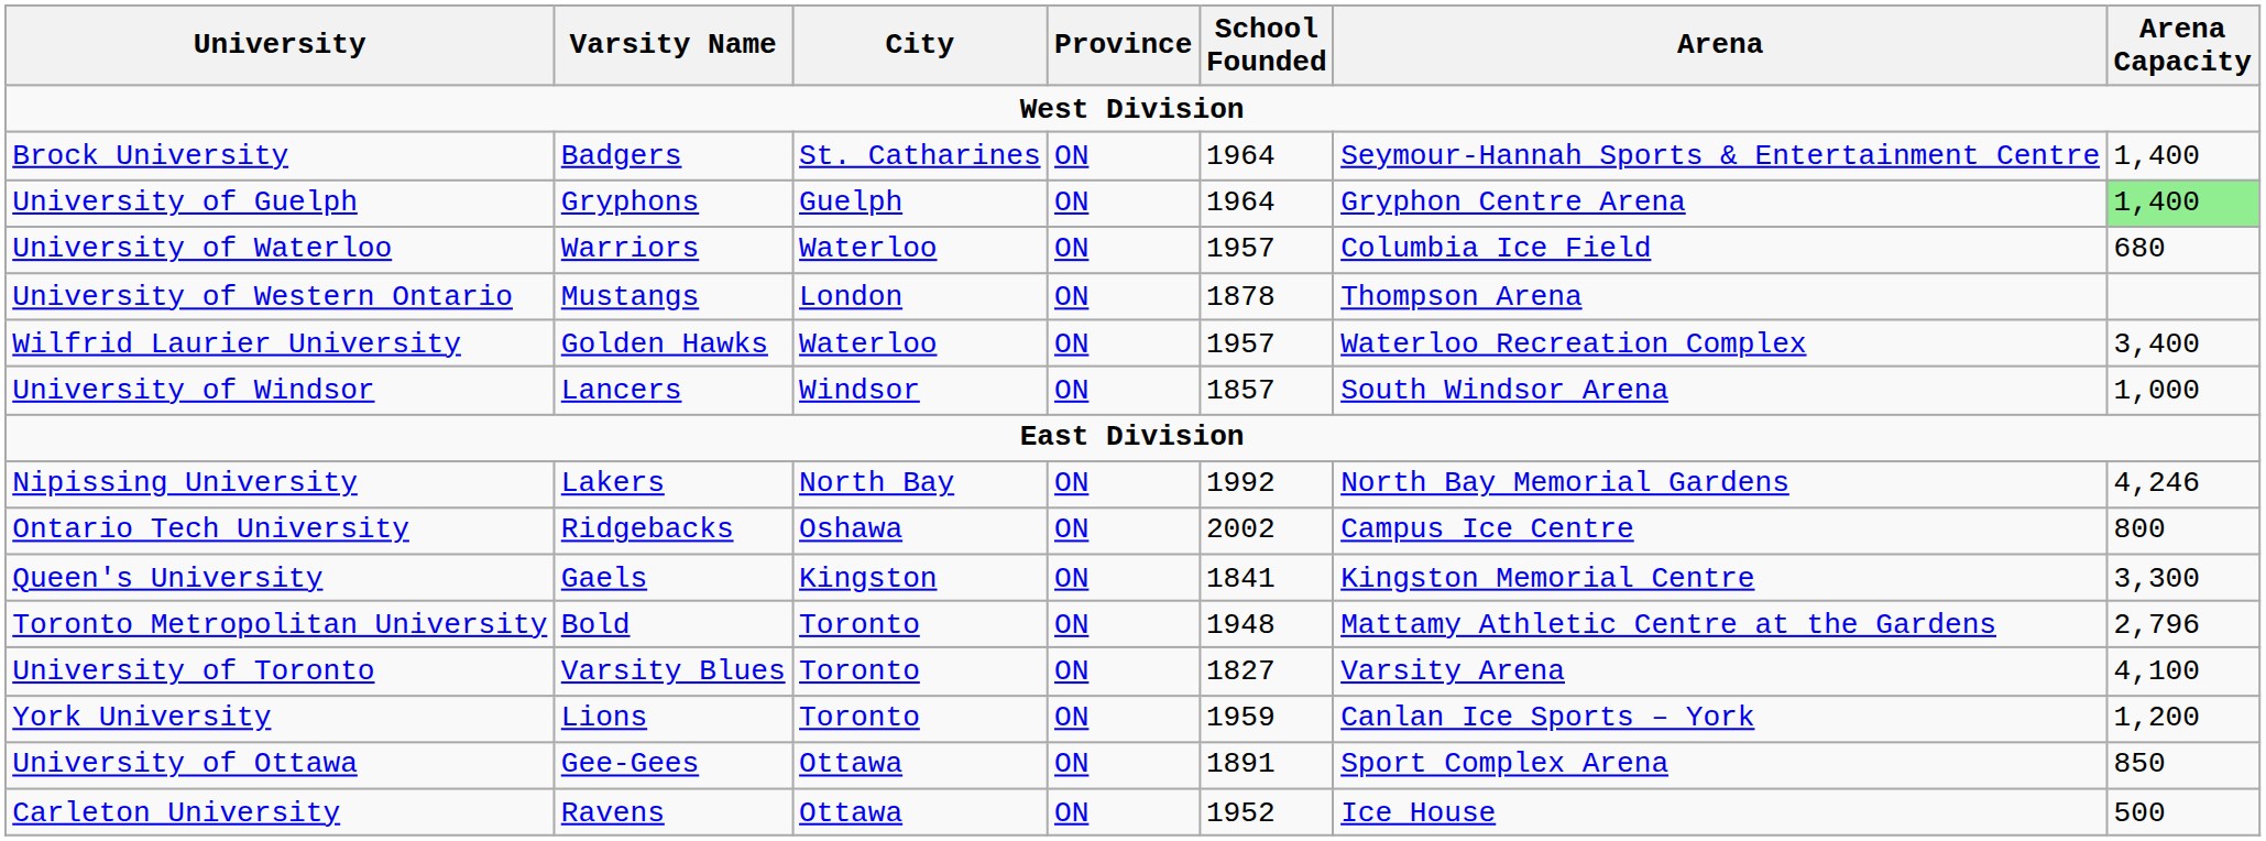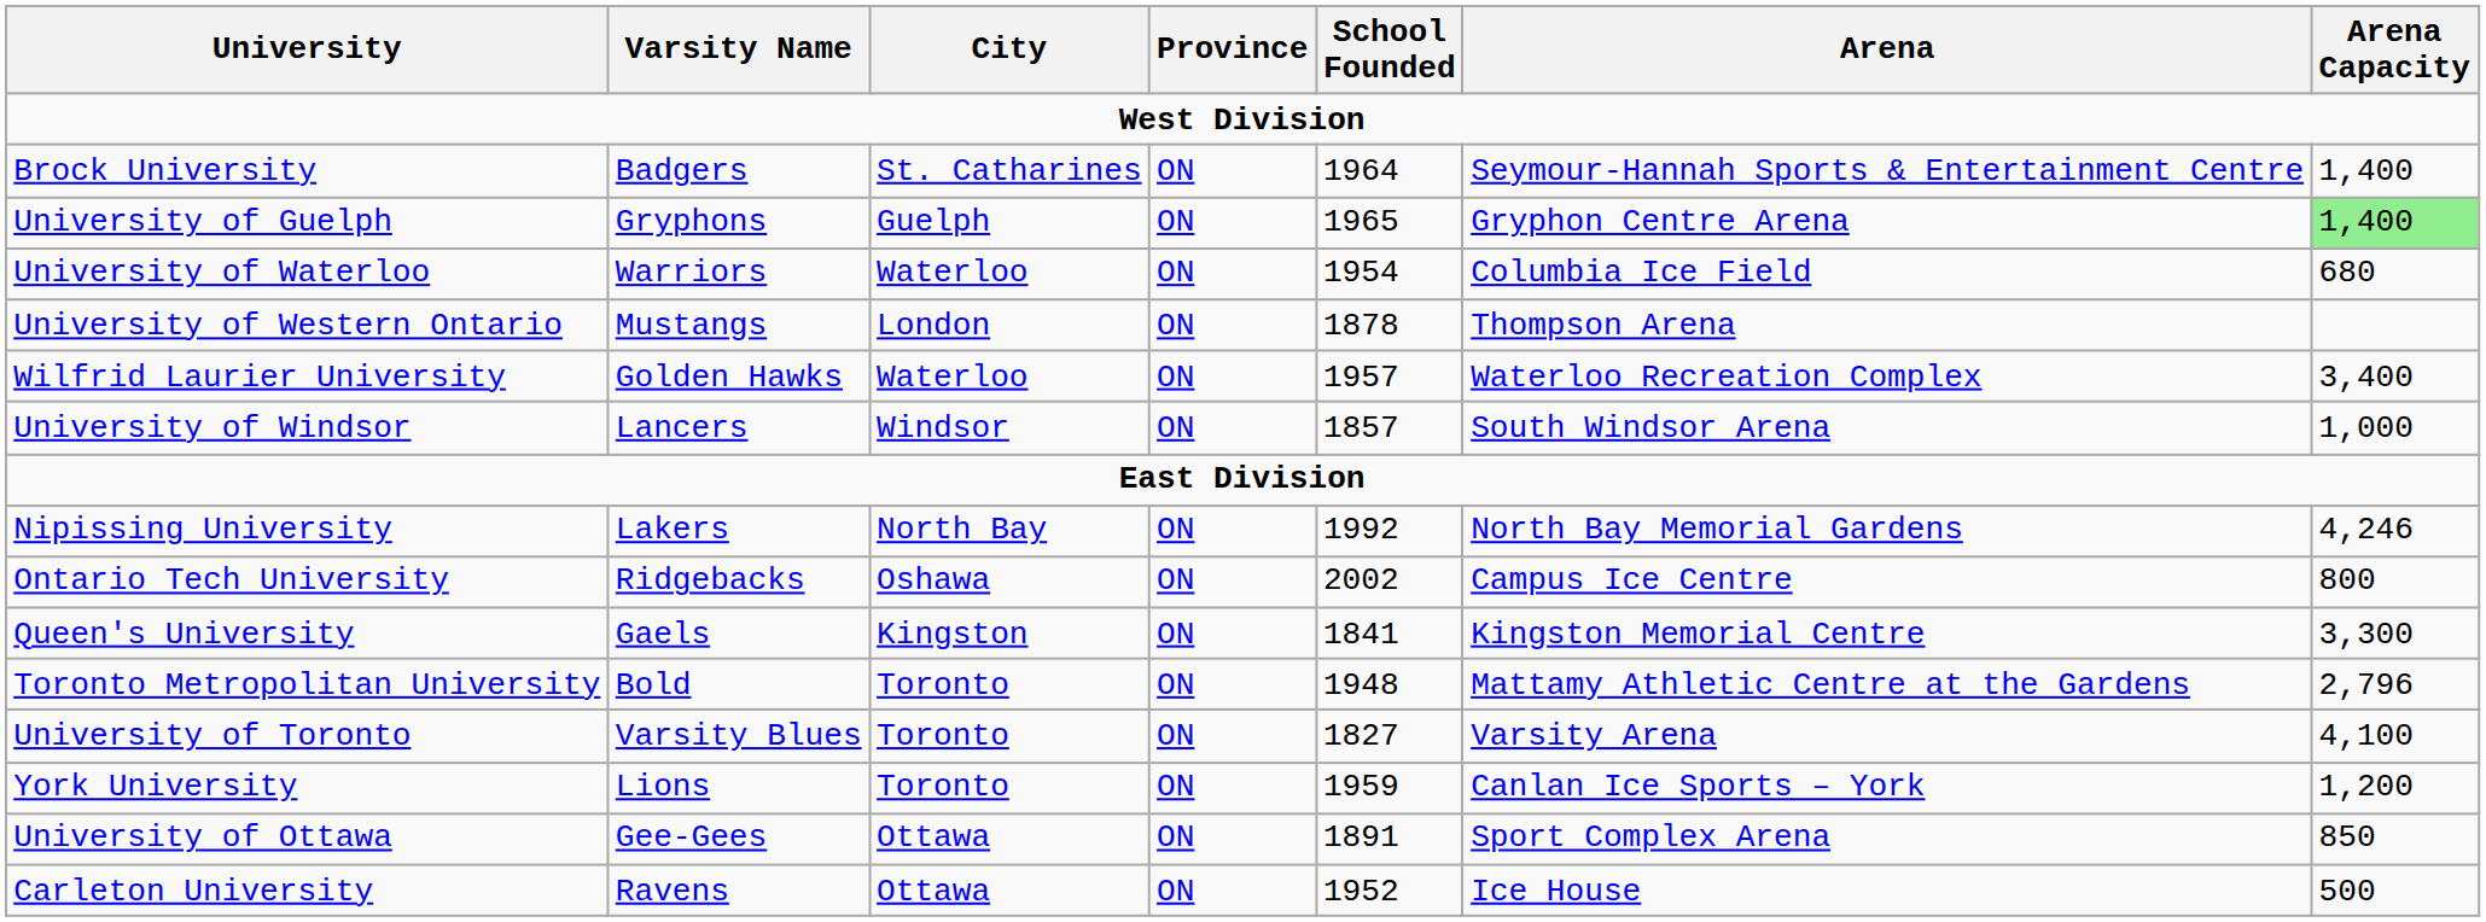 <table class="wikitable sortable">
 <tr>
 <th>University</th>
 <th>Varsity Name</th>
 <th>City</th>
 <th>Province</th>
 <th>School<br>Founded</th>
 <th>Arena</th>
 <th>Arena<br>Capacity</th>
 </tr>
 <tr align="center">
 <td colspan="7"><strong>West Division</strong></td>
 </tr>
 <tr>
 <td><a href='#'>Brock University</a></td>
 <td><a href='#'>Badgers</a></td>
 <td><a href='#'>St. Catharines</a></td>
 <td><a href='#'>ON</a></td>
 <td>1964</td>
 <td><a href='#'>Seymour-Hannah Sports & Entertainment Centre</a></td>
 <td>1,400</td>
 </tr>
 <tr>
 <td><a href='#'>University of Guelph</a></td>
 <td><a href='#'>Gryphons</a></td>
 <td><a href='#'>Guelph</a></td>
 <td><a href='#'>ON</a></td>
-<td>1964</td>
+<td>1965</td>
 <td><a href='#'>Gryphon Centre Arena</a></td>
 <td style="background: lightgreen;">1,400</td>
 </tr>
 <tr>
 <td><a href='#'>University of Waterloo</a></td>
 <td><a href='#'>Warriors</a></td>
 <td><a href='#'>Waterloo</a></td>
 <td><a href='#'>ON</a></td>
-<td>1957</td>
+<td>1954</td>
 <td><a href='#'>Columbia Ice Field</a></td>
 <td>680</td>
 </tr>
 <tr>
 <td><a href='#'>University of Western Ontario</a></td>
 <td><a href='#'>Mustangs</a></td>
 <td><a href='#'>London</a></td>
 <td><a href='#'>ON</a></td>
 <td>1878</td>
 <td><a href='#'>Thompson Arena</a></td>
 <td></td>
 </tr>
 <tr>
 <td><a href='#'>Wilfrid Laurier University</a></td>
 <td><a href='#'>Golden Hawks</a></td>
 <td><a href='#'>Waterloo</a></td>
 <td><a href='#'>ON</a></td>
 <td>1957</td>
 <td><a href='#'>Waterloo Recreation Complex</a></td>
 <td>3,400</td>
 </tr>
 <tr>
 <td><a href='#'>University of Windsor</a></td>
 <td><a href='#'>Lancers</a></td>
 <td><a href='#'>Windsor</a></td>
 <td><a href='#'>ON</a></td>
 <td>1857</td>
 <td><a href='#'>South Windsor Arena</a></td>
 <td>1,000</td>
 </tr>
 <tr align="center">
 <td colspan="7"><strong>East Division</strong></td>
 </tr>
 <tr>
 <td><a href='#'>Nipissing University</a></td>
 <td><a href='#'>Lakers</a></td>
 <td><a href='#'>North Bay</a></td>
 <td><a href='#'>ON</a></td>
 <td>1992</td>
 <td><a href='#'>North Bay Memorial Gardens</a></td>
 <td>4,246</td>
 </tr>
 <tr>
 <td><a href='#'>Ontario Tech University</a></td>
 <td><a href='#'>Ridgebacks</a></td>
 <td><a href='#'>Oshawa</a></td>
 <td><a href='#'>ON</a></td>
 <td>2002</td>
 <td><a href='#'>Campus Ice Centre</a></td>
 <td>800</td>
 </tr>
 <tr>
 <td><a href='#'>Queen's University</a></td>
 <td><a href='#'>Gaels</a></td>
 <td><a href='#'>Kingston</a></td>
 <td><a href='#'>ON</a></td>
 <td>1841</td>
 <td><a href='#'>Kingston Memorial Centre</a></td>
 <td>3,300</td>
 </tr>
 <tr>
 <td><a href='#'>Toronto Metropolitan University</a></td>
 <td><a href='#'>Bold</a></td>
 <td><a href='#'>Toronto</a></td>
 <td><a href='#'>ON</a></td>
 <td>1948</td>
 <td><a href='#'>Mattamy Athletic Centre at the Gardens</a></td>
 <td>2,796</td>
 </tr>
 <tr>
 <td><a href='#'>University of Toronto</a></td>
 <td><a href='#'>Varsity Blues</a></td>
 <td><a href='#'>Toronto</a></td>
 <td><a href='#'>ON</a></td>
 <td>1827</td>
 <td><a href='#'>Varsity Arena</a></td>
 <td>4,100</td>
 </tr>
 <tr>
 <td><a href='#'>York University</a></td>
 <td><a href='#'>Lions</a></td>
 <td><a href='#'>Toronto</a></td>
 <td><a href='#'>ON</a></td>
 <td>1959</td>
 <td><a href='#'>Canlan Ice Sports – York</a></td>
 <td>1,200</td>
 </tr>
 <tr>
 <td><a href='#'>University of Ottawa</a></td>
 <td><a href='#'>Gee-Gees</a></td>
 <td><a href='#'>Ottawa</a></td>
 <td><a href='#'>ON</a></td>
 <td>1891</td>
 <td><a href='#'>Sport Complex Arena</a></td>
 <td>850</td>
 </tr>
 <tr>
 <td><a href='#'>Carleton University</a></td>
 <td><a href='#'>Ravens</a></td>
 <td><a href='#'>Ottawa</a></td>
 <td><a href='#'>ON</a></td>
 <td>1952</td>
 <td><a href='#'>Ice House</a></td>
 <td>500</td>
 </tr>
 </table>
